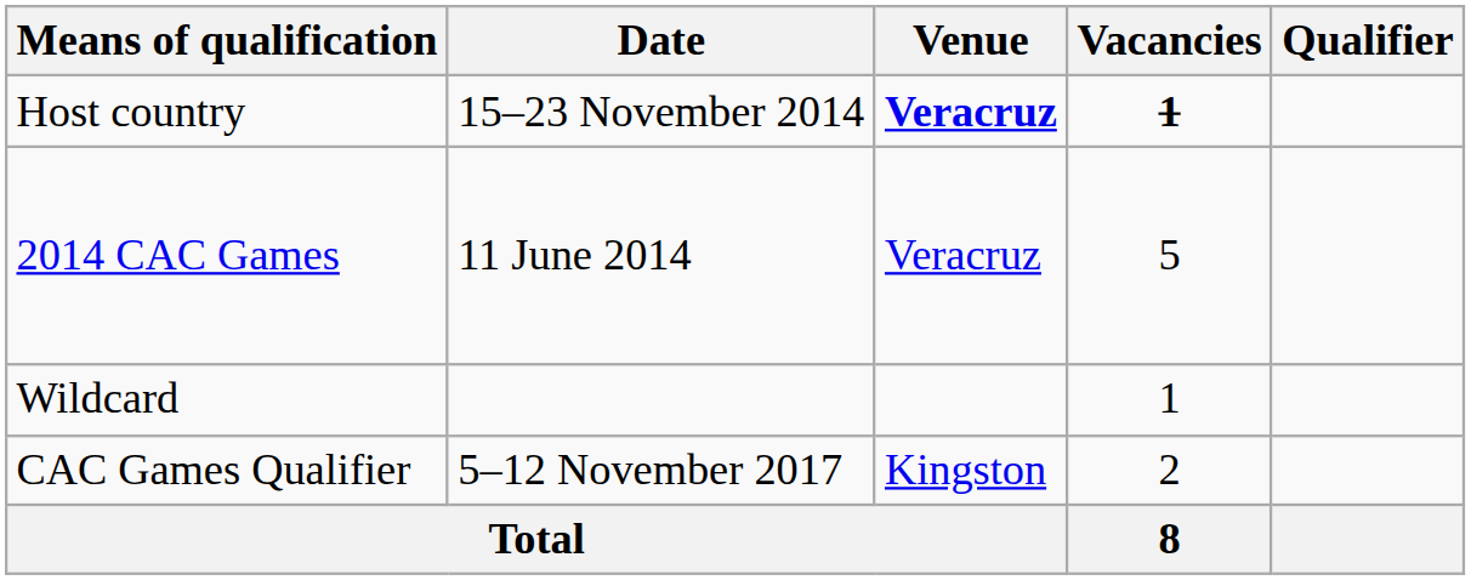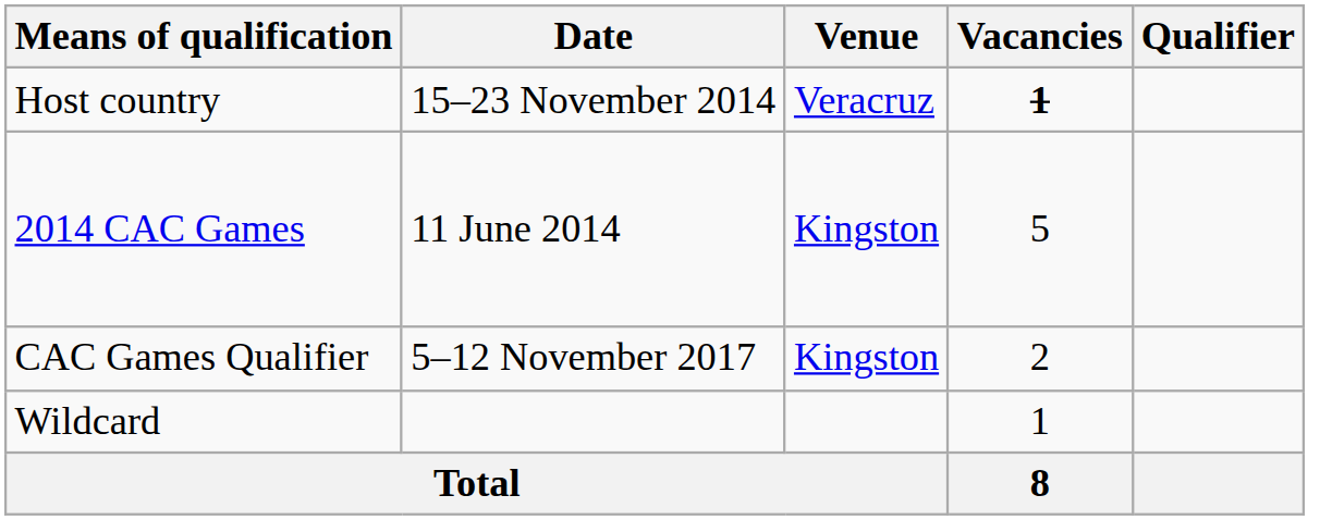 <table class="wikitable">
 <tr>
 <th>Means of qualification</th>
 <th>Date</th>
 <th>Venue</th>
 <th>Vacancies</th>
 <th>Qualifier</th>
 </tr>
 <tr>
 <td>Host country</td>
 <td>15–23 November 2014</td>
-<td><strong> <a href='#'>Veracruz</a></strong></td>
+<td> <a href='#'>Veracruz</a></td>
 <td align="center"><strong><s>1</s></strong></td>
 <td><s></s></td>
 </tr>
 <tr>
 <td><a href='#'>2014 CAC Games</a></td>
 <td>11 June 2014</td>
-<td> <a href='#'>Veracruz</a></td>
+<td> <a href='#'>Kingston</a></td>
 <td align="center">5</td>
 <td><br><br><br><br></td>
+</tr>
+<tr>
+<td>CAC Games Qualifier </td>
+<td>5–12 November 2017</td>
+<td> <a href='#'>Kingston</a></td>
+<td align="center">2</td>
+<td><br></td>
 </tr>
 <tr>
 <td>Wildcard</td>
 <td></td>
 <td></td>
 <td align="center">1</td>
 <td></td>
 </tr>
 <tr>
-<td>CAC Games Qualifier </td>
-<td>5–12 November 2017</td>
-<td> <a href='#'>Kingston</a></td>
-<td align="center">2</td>
-<td><br></td>
-</tr>
-<tr>
 <th colspan="3">Total</th>
 <th align="center">8</th>
 <th></th>
 </tr>
 </table>
